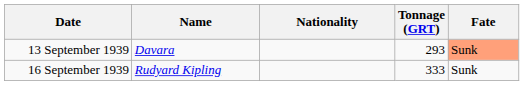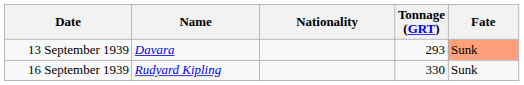 <table class="wikitable sortable">
 <tr>
 <th width="150px">Date</th>
 <th width="150px">Name</th>
 <th width="160px">Nationality</th>
 <th width="25px">Tonnage<br>(<a href='#'>GRT</a>)</th>
 <th width="80px">Fate</th>
 </tr>
 <tr>
 <td align="right">13 September 1939</td>
 <td align="left"><em><a href='#'>Davara</a></em></td>
 <td align="left"></td>
 <td align="right">293</td>
 <td align="left" style="background: lightsalmon;">Sunk</td>
 </tr>
 <tr>
 <td align="right">16 September 1939</td>
 <td align="left"><a href='#'><em>Rudyard Kipling</em></a></td>
 <td align="left"></td>
-<td align="right">333</td>
+<td align="right">330</td>
 <td align="left">Sunk</td>
 </tr>
 </table>
